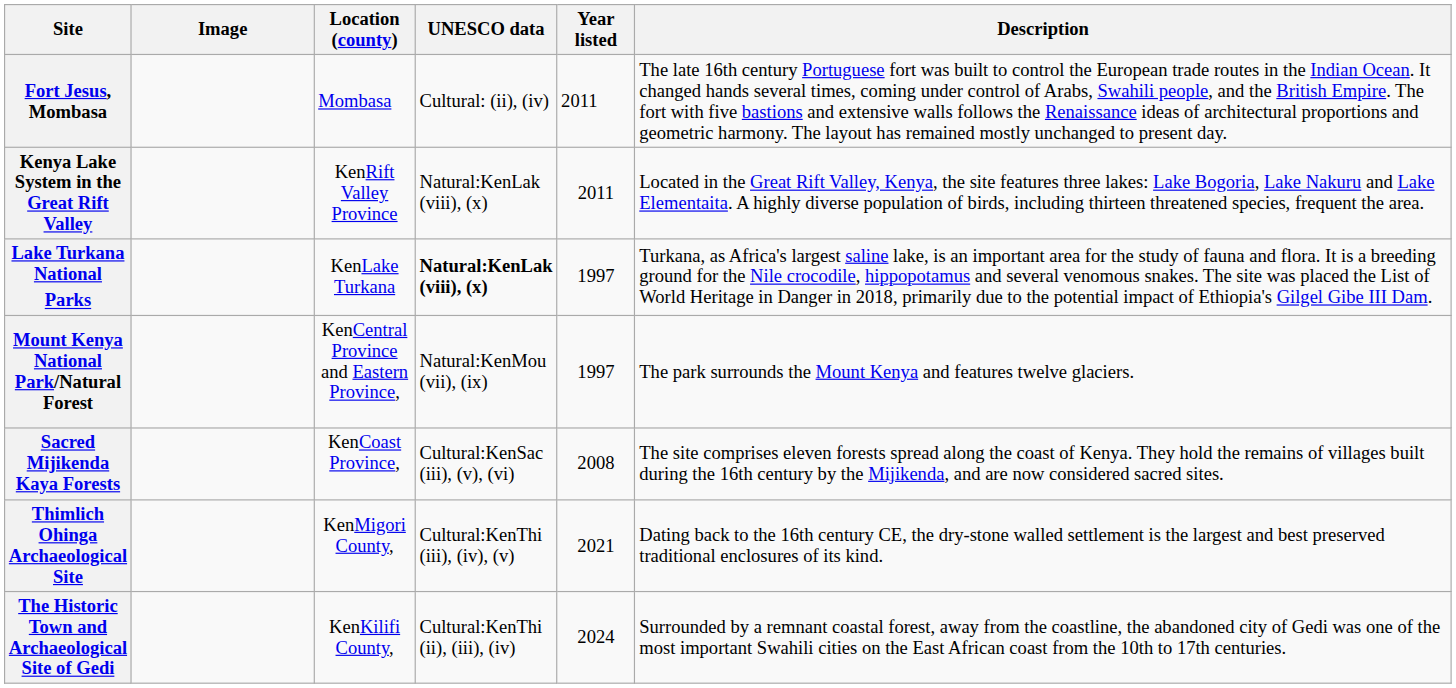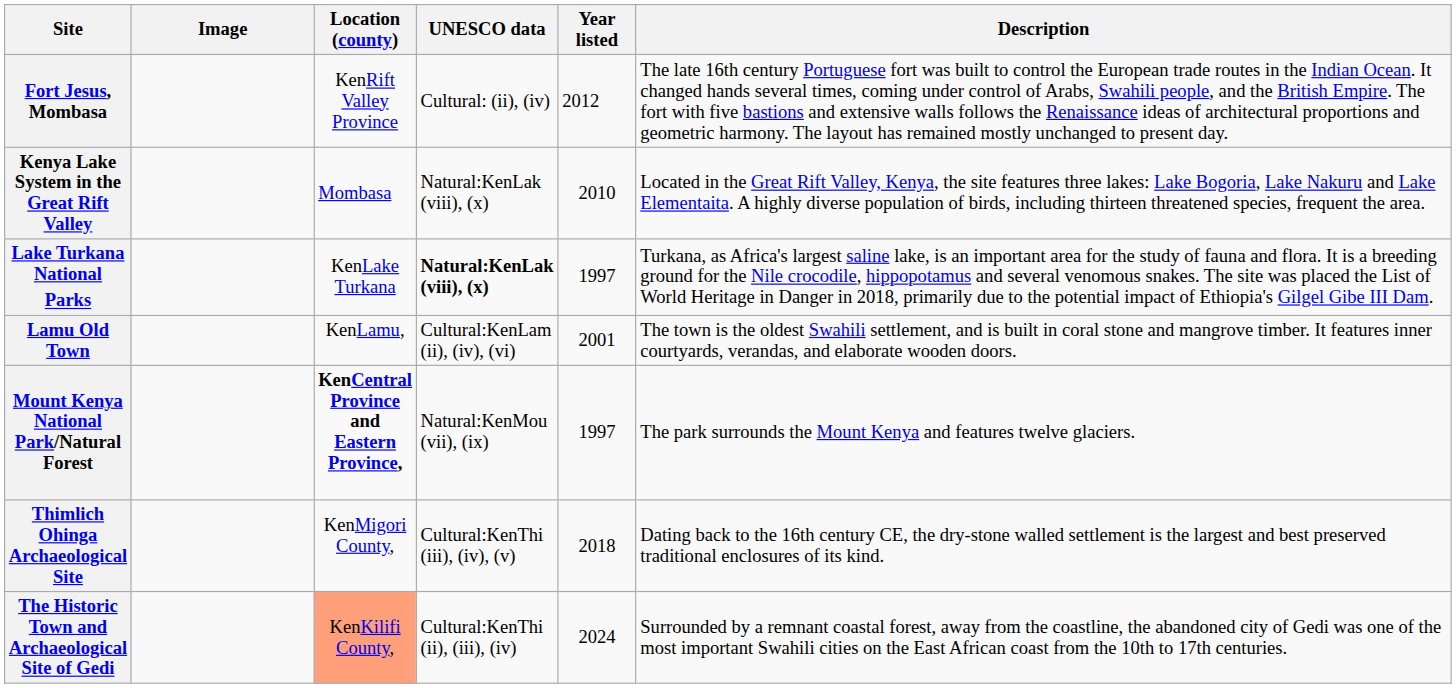 <table class="wikitable sortable plainrowheaders">
 <tr>
 <th style="width:100px;" scope="col">Site</th>
 <th class="unsortable"  style="width:150px;" scope="col">Image</th>
 <th style="width:80px;" scope="col">Location (<a href='#'>county</a>)</th>
 <th style="width:50px;" scope="col">UNESCO data</th>
 <th style="width:60px;" scope="col" data-sort-type="number">Year listed</th>
 <th scope="col" class="unsortable">Description</th>
 </tr>
 <tr>
 <th scope="row"><a href='#'>Fort Jesus</a>, Mombasa</th>
 <td></td>
-<td><a href='#'>Mombasa</a></td>
+<td align="center"><span>Ken</span><a href='#'>Rift Valley Province</a><small></small></td>
 <td>Cultural: (ii), (iv)</td>
-<td>2011</td>
+<td>2012</td>
 <td>The late 16th century <a href='#'>Portuguese</a> fort was built to control the European trade routes in the <a href='#'>Indian Ocean</a>. It changed hands several times, coming under control of Arabs, <a href='#'>Swahili people</a>, and the <a href='#'>British Empire</a>. The fort with five <a href='#'>bastions</a> and extensive walls follows the <a href='#'>Renaissance</a> ideas of architectural proportions and geometric harmony. The layout has remained mostly unchanged to present day.</td>
 </tr>
 <tr>
 <th scope="row">Kenya Lake System in the <a href='#'>Great Rift Valley</a></th>
 <td></td>
-<td align="center"><span>Ken</span><a href='#'>Rift Valley Province</a><small></small></td>
+<td><a href='#'>Mombasa</a></td>
 <td>Natural:<span>KenLak</span><br>(viii), (x)</td>
-<td align="center">2011</td>
+<td align="center">2010</td>
 <td>Located in the <a href='#'>Great Rift Valley, Kenya</a>, the site features three lakes: <a href='#'>Lake Bogoria</a>, <a href='#'>Lake Nakuru</a> and <a href='#'>Lake Elementaita</a>. A highly diverse population of birds, including thirteen threatened species, frequent the area.</td>
 </tr>
 <tr>
 <th scope="row"><a href='#'>Lake Turkana National Parks</a><sup></sup></th>
 <td></td>
 <td align="center"><span>Ken</span><a href='#'>Lake Turkana</a><small></small></td>
 <td><strong>Natural:<span>KenLak</span><br>(viii), (x)</strong></td>
 <td align="center">1997</td>
 <td>Turkana, as Africa's largest <a href='#'>saline</a> lake, is an important area for the study of fauna and flora. It is a breeding ground for the <a href='#'>Nile crocodile</a>, <a href='#'>hippopotamus</a> and several venomous snakes. The site was placed the List of World Heritage in Danger in 2018, primarily due to the potential impact of Ethiopia's <a href='#'>Gilgel Gibe III Dam</a>.</td>
 </tr>
 <tr>
+<th scope="row"><a href='#'>Lamu Old Town</a></th>
+<td align=center></td>
+<td align="center"><span>Ken</span><a href='#'>Lamu</a>,<br><br><small></small></td>
+<td>Cultural:<span>KenLam</span><br>(ii), (iv), (vi)</td>
+<td align="center">2001</td>
+<td>The town is the oldest <a href='#'>Swahili</a> settlement, and is built in coral stone and mangrove timber. It features inner courtyards, verandas, and elaborate wooden doors.</td>
+</tr>
+<tr>
 <th scope="row"><a href='#'>Mount Kenya National Park</a>/Natural Forest</th>
 <td></td>
-<td align="center"><span>Ken</span><a href='#'>Central Province</a><br>and <a href='#'>Eastern Province</a>,<br><br><small></small></td>
+<td align="center"><strong><span>Ken</span><a href='#'>Central Province</a><br>and <a href='#'>Eastern Province</a>,<br><br><small></small></strong></td>
 <td>Natural:<span>KenMou</span><br>(vii), (ix)</td>
 <td align="center">1997</td>
 <td>The park surrounds the  <a href='#'>Mount Kenya</a> and features twelve glaciers.</td>
-</tr>
-<tr>
-<th scope="row"><a href='#'>Sacred Mijikenda Kaya Forests</a></th>
-<td align=center></td>
-<td align="center"><span>Ken</span><a href='#'>Coast Province</a>,<br><br><small></small></td>
-<td>Cultural:<span>KenSac</span><br>(iii), (v), (vi)</td>
-<td align="center">2008</td>
-<td>The site comprises eleven forests spread  along the coast of Kenya. They hold the remains of villages built during the 16th century by the <a href='#'>Mijikenda</a>, and are now considered sacred sites.</td>
 </tr>
 <tr>
 <th scope="row"><a href='#'>Thimlich Ohinga Archaeological Site</a></th>
 <td></td>
 <td align="center"><span>Ken</span><a href='#'>Migori County</a>,<br><br><small></small></td>
 <td>Cultural:<span>KenThi</span><br>(iii), (iv), (v)</td>
-<td align="center">2021</td>
+<td align="center">2018</td>
 <td>Dating back to the 16th century CE, the dry-stone walled settlement is the largest and best preserved traditional enclosures of its kind.</td>
 </tr>
 <tr>
 <th scope="row"><a href='#'>The Historic Town and Archaeological Site of Gedi</a></th>
 <td></td>
-<td align="center"><span>Ken</span><a href='#'>Kilifi County</a>,<small></small></td>
+<td align="center" style="background: lightsalmon;"><span>Ken</span><a href='#'>Kilifi County</a>,<small></small></td>
 <td>Cultural:<span>KenThi</span><br>(ii), (iii), (iv)</td>
 <td align="center">2024</td>
 <td>Surrounded by a remnant coastal forest, away from the coastline, the abandoned city of Gedi was one of the most important Swahili cities on the East African coast from the 10th to 17th centuries.</td>
 </tr>
 </table>
